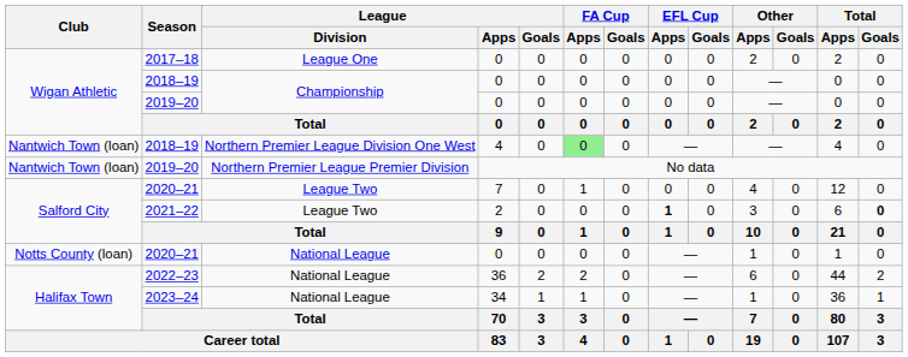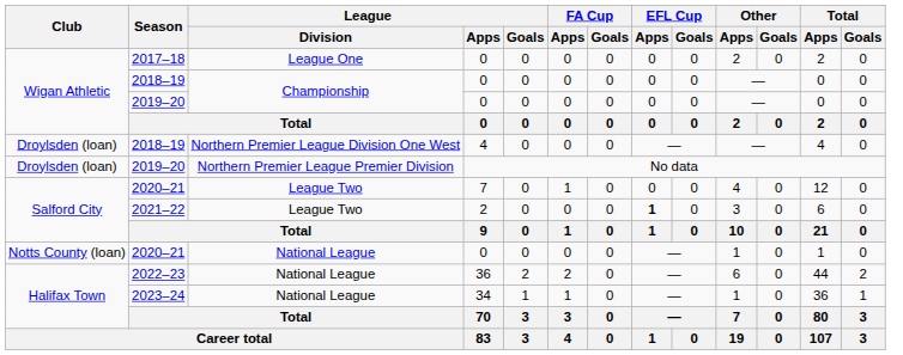 <table class="wikitable" style="text-align: center;">
 <tr>
 <th rowspan="2">Club</th>
 <th rowspan="2">Season</th>
 <th colspan="3">League</th>
 <th colspan="2"><a href='#'>FA Cup</a></th>
 <th colspan="2"><a href='#'>EFL Cup</a></th>
 <th colspan="2">Other</th>
 <th colspan="2">Total</th>
 </tr>
 <tr>
 <th>Division</th>
 <th>Apps</th>
 <th>Goals</th>
 <th>Apps</th>
 <th>Goals</th>
 <th>Apps</th>
 <th>Goals</th>
 <th>Apps</th>
 <th>Goals</th>
 <th>Apps</th>
 <th>Goals</th>
 </tr>
 <tr>
 <td rowspan="4" valign="center"><a href='#'>Wigan Athletic</a></td>
 <td><a href='#'>2017–18</a></td>
 <td><a href='#'>League One</a></td>
 <td>0</td>
 <td>0</td>
 <td>0</td>
 <td>0</td>
 <td>0</td>
 <td>0</td>
 <td>2</td>
 <td>0</td>
 <td>2</td>
 <td>0</td>
 </tr>
 <tr>
 <td><a href='#'>2018–19</a></td>
 <td rowspan="2"><a href='#'>Championship</a></td>
 <td>0</td>
 <td>0</td>
 <td>0</td>
 <td>0</td>
 <td>0</td>
 <td>0</td>
 <td colspan="2">—</td>
 <td>0</td>
 <td>0</td>
 </tr>
 <tr>
 <td><a href='#'>2019–20</a></td>
 <td>0</td>
 <td>0</td>
 <td>0</td>
 <td>0</td>
 <td>0</td>
 <td>0</td>
 <td colspan="2">—</td>
 <td>0</td>
 <td>0</td>
 </tr>
 <tr>
 <th colspan="2">Total</th>
 <th>0</th>
 <th>0</th>
 <th>0</th>
 <th>0</th>
 <th>0</th>
 <th>0</th>
 <th>2</th>
 <th>0</th>
 <th>2</th>
 <th>0</th>
 </tr>
 <tr>
-<td><a href='#'>Nantwich Town</a> (loan)</td>
+<td><a href='#'>Droylsden</a> (loan)</td>
 <td><a href='#'>2018–19</a></td>
 <td><a href='#'>Northern Premier League Division One West</a></td>
 <td>4</td>
 <td>0</td>
-<td style="background: lightgreen;">0</td>
+<td>0</td>
 <td>0</td>
 <td colspan="2">—</td>
 <td colspan="2">—</td>
 <td>4</td>
 <td>0</td>
 </tr>
 <tr>
-<td><a href='#'>Nantwich Town</a> (loan)</td>
+<td><a href='#'>Droylsden</a> (loan)</td>
 <td><a href='#'>2019–20</a></td>
 <td><a href='#'>Northern Premier League Premier Division</a></td>
 <td colspan="10">No data</td>
 </tr>
 <tr>
 <td rowspan="3"><a href='#'>Salford City</a></td>
 <td><a href='#'>2020–21</a></td>
 <td><a href='#'>League Two</a></td>
 <td>7</td>
 <td>0</td>
 <td>1</td>
 <td>0</td>
 <td>0</td>
 <td>0</td>
 <td>4</td>
 <td>0</td>
 <td>12</td>
 <td>0</td>
 </tr>
 <tr>
 <td><a href='#'>2021–22</a></td>
 <td>League Two</td>
 <td>2</td>
 <td>0</td>
 <td>0</td>
 <td>0</td>
 <td><strong>1</strong></td>
 <td>0</td>
 <td>3</td>
 <td>0</td>
 <td>6</td>
-<td><strong>0</strong></td>
+<td>0</td>
 </tr>
 <tr>
 <th colspan="2">Total</th>
 <th>9</th>
 <th>0</th>
 <th>1</th>
 <th>0</th>
 <th>1</th>
 <th>0</th>
 <th>10</th>
 <th>0</th>
 <th>21</th>
 <th>0</th>
 </tr>
 <tr>
 <td><a href='#'>Notts County</a> (loan)</td>
 <td><a href='#'>2020–21</a></td>
 <td><a href='#'>National League</a></td>
 <td>0</td>
 <td>0</td>
 <td>0</td>
 <td>0</td>
 <td colspan="2">—</td>
 <td>1</td>
 <td>0</td>
 <td>1</td>
 <td>0</td>
 </tr>
 <tr>
 <td rowspan="3"><a href='#'>Halifax Town</a></td>
 <td><a href='#'>2022–23</a></td>
 <td>National League</td>
 <td>36</td>
 <td>2</td>
 <td>2</td>
 <td>0</td>
 <td colspan="2">—</td>
 <td>6</td>
 <td>0</td>
 <td>44</td>
 <td>2</td>
 </tr>
 <tr>
 <td><a href='#'>2023–24</a></td>
 <td>National League</td>
 <td>34</td>
 <td>1</td>
 <td>1</td>
 <td>0</td>
 <td colspan="2">—</td>
 <td>1</td>
 <td>0</td>
 <td>36</td>
 <td>1</td>
 </tr>
 <tr>
 <th colspan="2">Total</th>
 <th>70</th>
 <th>3</th>
 <th>3</th>
 <th>0</th>
 <th colspan="2">—</th>
 <th>7</th>
 <th>0</th>
 <th>80</th>
 <th>3</th>
 </tr>
 <tr>
 <th colspan="3">Career total</th>
 <th>83</th>
 <th>3</th>
 <th>4</th>
 <th>0</th>
 <th>1</th>
 <th>0</th>
 <th>19</th>
 <th>0</th>
 <th>107</th>
 <th>3</th>
 </tr>
 </table>
